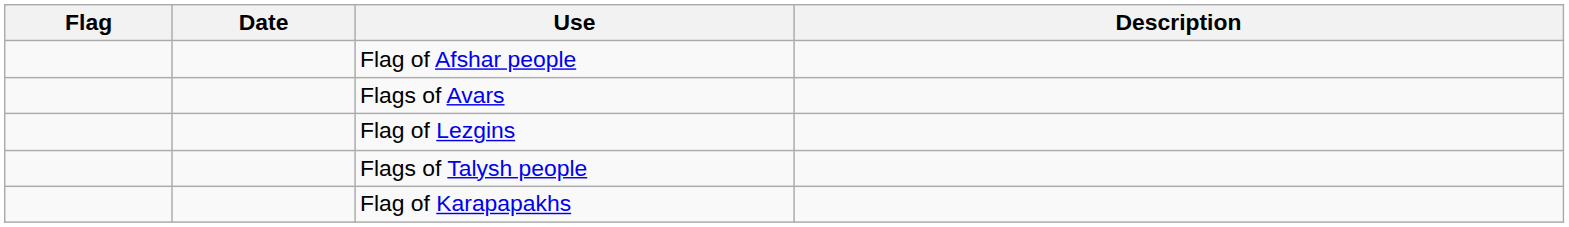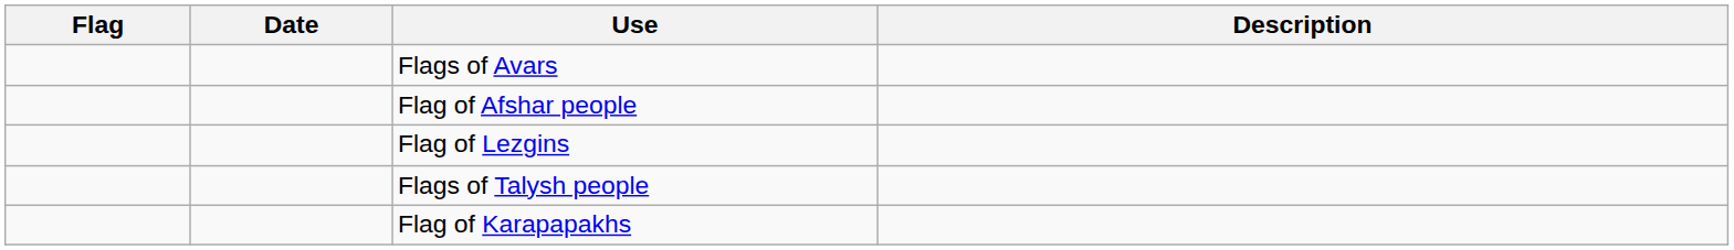 <table class="wikitable">
 <tr>
 <th scope="col" style="width:110px;">Flag</th>
 <th scope="col" style="width:120px;">Date</th>
 <th scope="col" style="width:300px;">Use</th>
 <th scope="col" style="width:530px;">Description</th>
 </tr>
 <tr>
+<td><br></td>
+<td></td>
+<td>Flags of <a href='#'>Avars</a></td>
+<td></td>
+</tr>
+<tr>
 <td></td>
 <td></td>
 <td>Flag of <a href='#'>Afshar people</a></td>
-<td></td>
-</tr>
-<tr>
-<td><br></td>
-<td></td>
-<td>Flags of <a href='#'>Avars</a></td>
 <td></td>
 </tr>
 <tr>
 <td></td>
 <td></td>
 <td>Flag of <a href='#'>Lezgins</a></td>
 <td></td>
 </tr>
 <tr>
 <td><br></td>
 <td></td>
 <td>Flags of <a href='#'>Talysh people</a></td>
 <td></td>
 </tr>
 <tr>
 <td></td>
 <td></td>
 <td>Flag of <a href='#'>Karapapakhs</a></td>
 </tr>
 </table>
